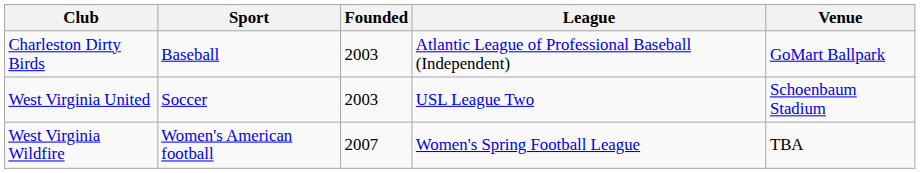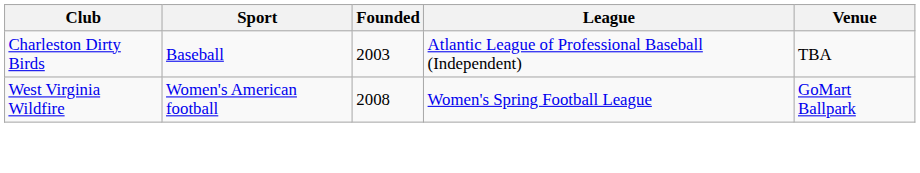 <table class="wikitable">
 <tr>
 <th>Club</th>
 <th>Sport</th>
 <th>Founded</th>
 <th>League</th>
 <th>Venue</th>
 </tr>
 <tr The Charleston Charlies (dates?)>
 <td><a href='#'>Charleston Dirty Birds</a></td>
 <td><a href='#'>Baseball</a></td>
 <td>2003</td>
 <td><a href='#'>Atlantic League of Professional Baseball</a> (Independent)</td>
-<td><a href='#'>GoMart Ballpark</a></td>
-</tr>
-<tr>
-<td><a href='#'>West Virginia United</a></td>
-<td><a href='#'>Soccer</a></td>
-<td>2003</td>
-<td><a href='#'>USL League Two</a></td>
-<td><a href='#'>Schoenbaum Stadium</a></td>
+<td>TBA</td>
 </tr>
 <tr>
 <td><a href='#'>West Virginia Wildfire</a></td>
 <td><a href='#'>Women's American football</a></td>
-<td>2007</td>
+<td>2008</td>
 <td><a href='#'>Women's Spring Football League</a></td>
-<td>TBA</td>
+<td><a href='#'>GoMart Ballpark</a></td>
 </tr>
 </table>
